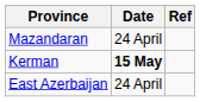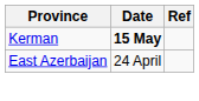 <table class="wikitable">
 <tr>
 <th>Province</th>
 <th>Date</th>
 <th>Ref</th>
-</tr>
-<tr>
-<td><a href='#'>Mazandaran</a></td>
-<td>24 April</td>
-<td></td>
 </tr>
 <tr>
 <td><a href='#'>Kerman</a></td>
 <td><strong>15 May</strong></td>
 <td></td>
 </tr>
 <tr>
 <td><a href='#'>East Azerbaijan</a></td>
 <td>24 April</td>
 <td></td>
 </tr>
 </table>
